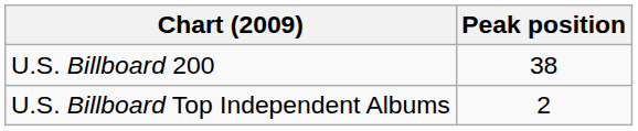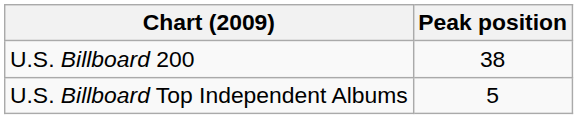 <table class="wikitable">
 <tr>
 <th>Chart (2009)</th>
 <th>Peak position</th>
 </tr>
 <tr>
 <td>U.S. <em>Billboard</em> 200</td>
 <td style="text-align:center;">38</td>
 </tr>
 <tr>
 <td>U.S. <em>Billboard</em> Top Independent Albums</td>
-<td style="text-align:center;">2</td>
+<td style="text-align:center;">5</td>
 </tr>
 </table>
